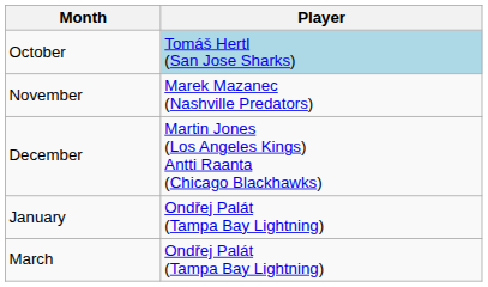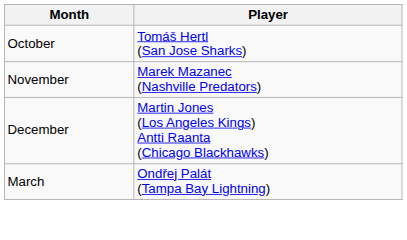 <table class="wikitable" style="width: 30em;">
 <tr style="text-align:center;">
 <th>Month</th>
 <th>Player</th>
 </tr>
 <tr>
 <td>October</td>
-<td style="background: lightblue;"><a href='#'>Tomáš Hertl</a><br>(<a href='#'>San Jose Sharks</a>)</td>
+<td><a href='#'>Tomáš Hertl</a><br>(<a href='#'>San Jose Sharks</a>)</td>
 </tr>
 <tr>
 <td>November</td>
 <td><a href='#'>Marek Mazanec</a><br>(<a href='#'>Nashville Predators</a>)</td>
 </tr>
 <tr>
 <td>December</td>
 <td><a href='#'>Martin Jones</a><br>(<a href='#'>Los Angeles Kings</a>)<br><a href='#'>Antti Raanta</a><br>(<a href='#'>Chicago Blackhawks</a>)</td>
 </tr>
 <tr>
-<td>January</td>
-<td><a href='#'>Ondřej Palát</a><br>(<a href='#'>Tampa Bay Lightning</a>)</td>
-</tr>
-<tr>
 <td>March</td>
 <td><a href='#'>Ondřej Palát</a><br>(<a href='#'>Tampa Bay Lightning</a>)</td>
 </tr>
 </table>
